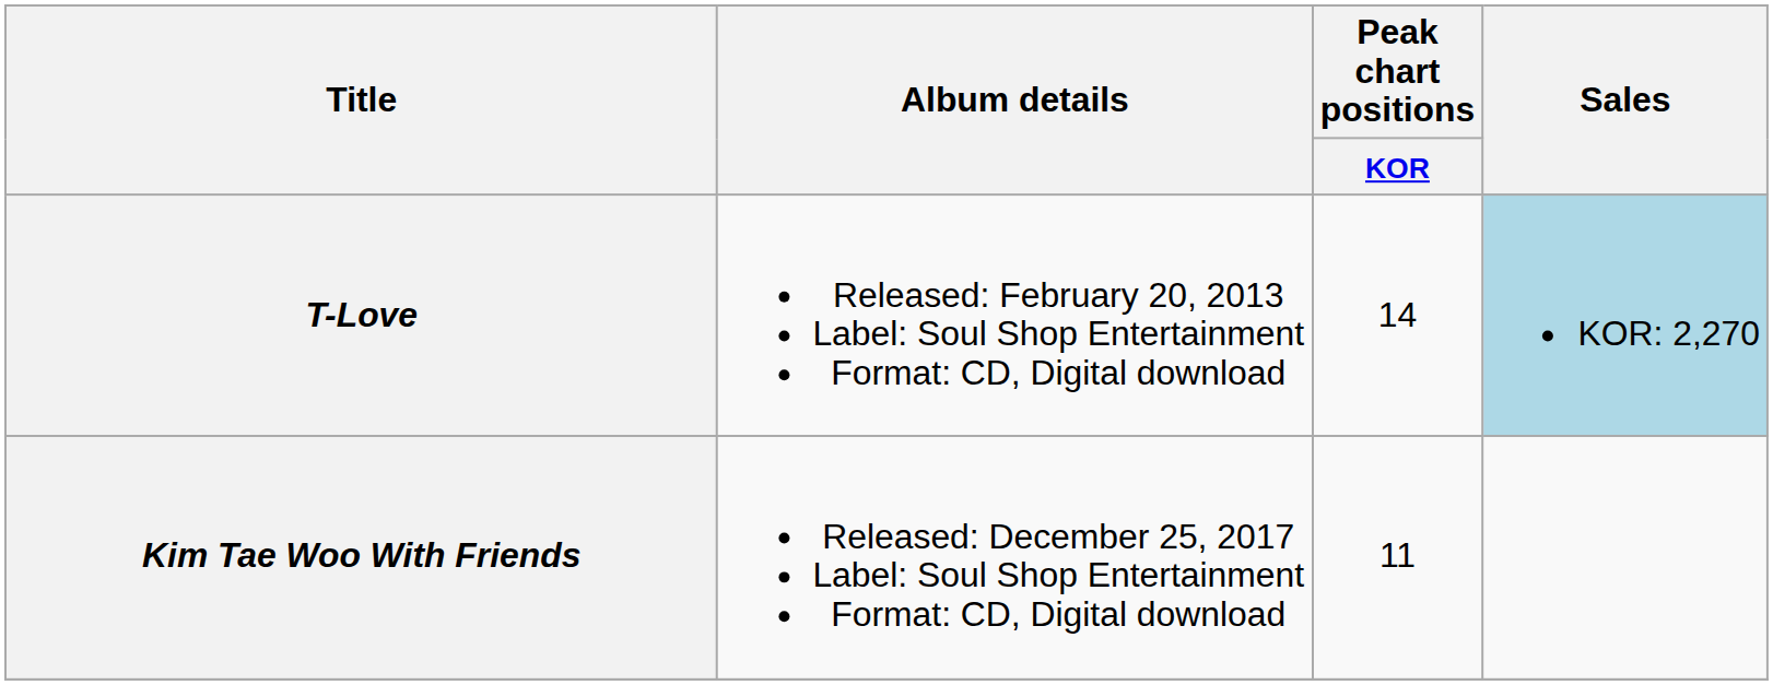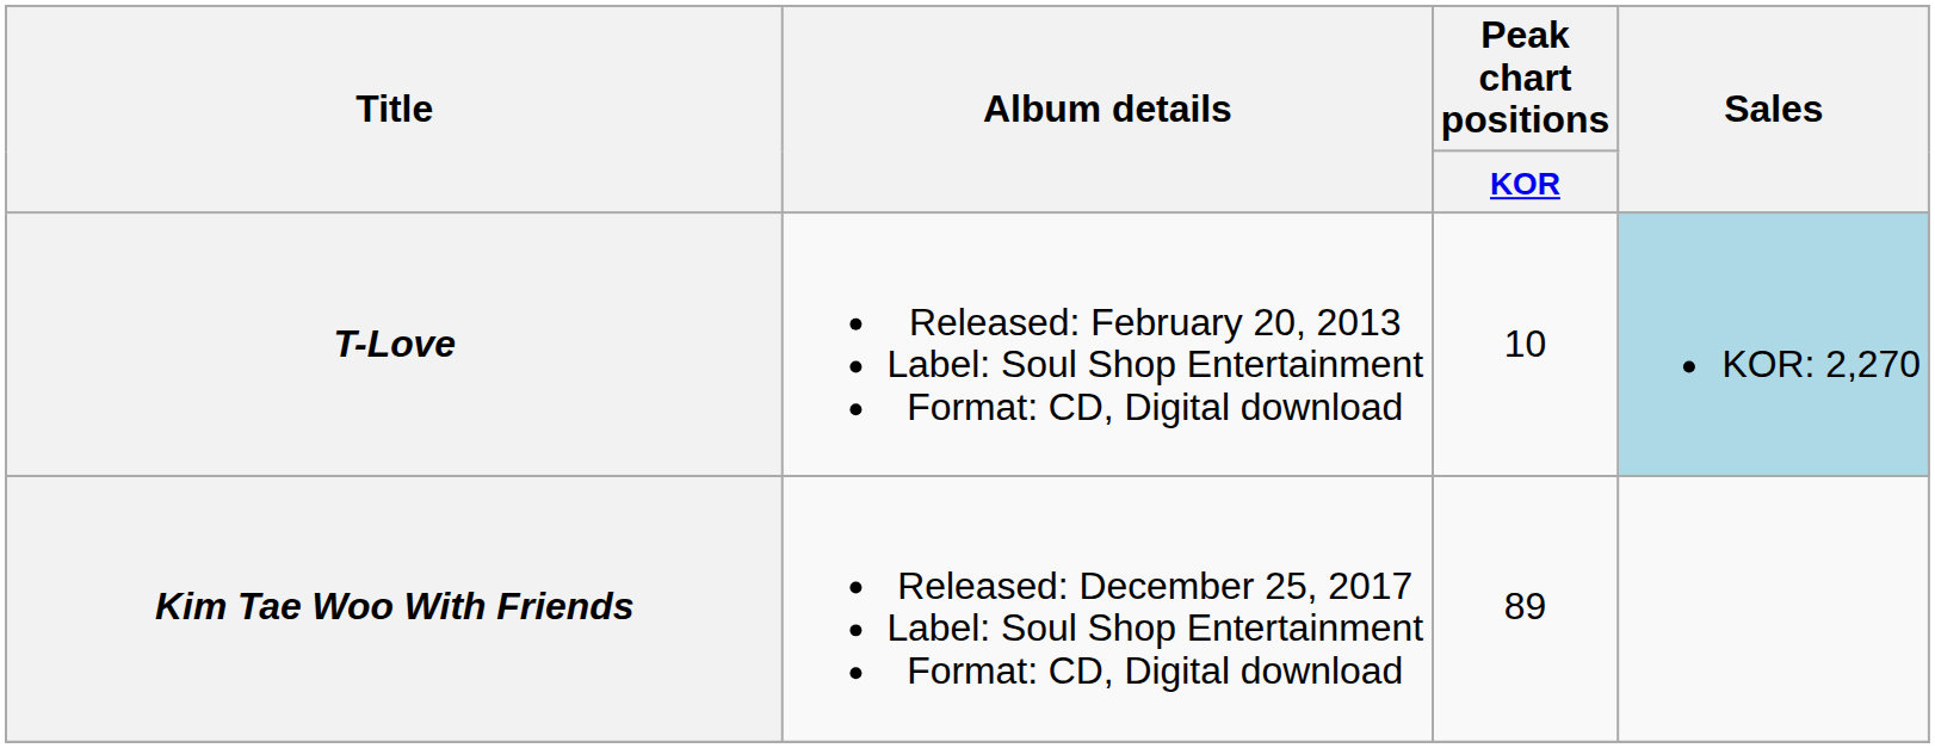 <table class="wikitable plainrowheaders" style="text-align:center;">
 <tr>
 <th scope="col" rowspan="2" style="width:20em;">Title</th>
 <th scope="col" rowspan="2">Album details</th>
 <th scope="col" style="width:3em;">Peak chart positions</th>
 <th scope="col" rowspan="2">Sales</th>
 </tr>
 <tr>
 <th><small><a href='#'>KOR</a></small><br></th>
 </tr>
 <tr>
 <th scope="row"><em>T-Love</em></th>
 <td><br><ul><li>Released: February 20, 2013</li><li>Label: Soul Shop Entertainment</li><li>Format: CD, Digital download</li></ul></td>
-<td>14</td>
+<td>10</td>
 <td style="background: lightblue;"><br><ul><li>KOR: 2,270</li></ul></td>
 </tr>
 <tr>
 <th scope="row"><em>Kim Tae Woo With Friends</em></th>
 <td><br><ul><li>Released: December 25, 2017</li><li>Label: Soul Shop Entertainment</li><li>Format: CD, Digital download</li></ul></td>
-<td>11</td>
+<td>89</td>
 <td></td>
 </tr>
 <tr>
 </tr>
 </table>
